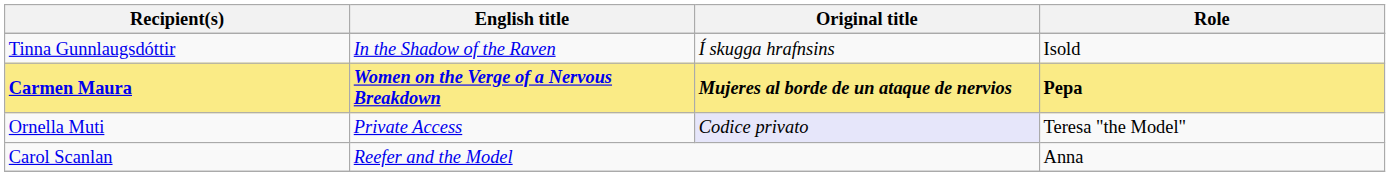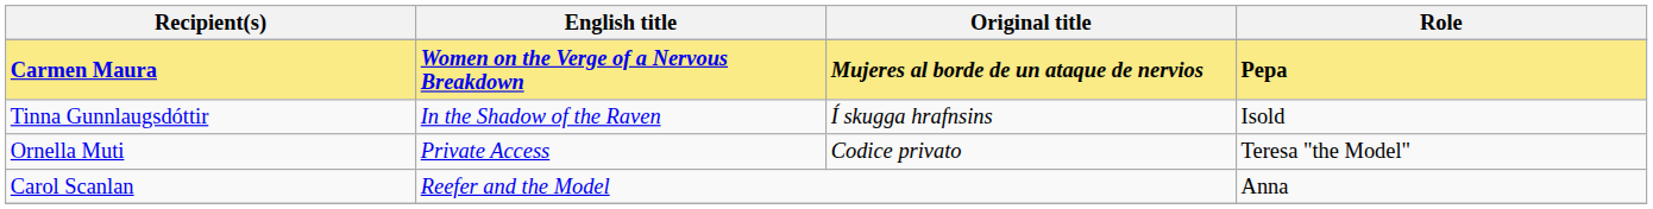 <table class="sortable wikitable" width="95%" cellpadding="5">
 <tr>
 <th width="20%">Recipient(s)</th>
 <th width="20%">English title</th>
 <th width="20%">Original title</th>
 <th width="20%">Role</th>
 </tr>
 <tr>
 </tr>
-<tr>
-<td> <a href='#'>Tinna Gunnlaugsdóttir</a></td>
-<td><em><a href='#'>In the Shadow of the Raven</a></em></td>
-<td><em>Í skugga hrafnsins</em></td>
-<td>Isold</td>
-</tr>
 <tr style="background:#FAEB86">
 <td><strong> <a href='#'>Carmen Maura</a></strong></td>
 <td><strong><em><a href='#'>Women on the Verge of a Nervous Breakdown</a></em></strong></td>
 <td><strong><em>Mujeres al borde de un ataque de nervios</em></strong></td>
 <td><strong>Pepa</strong></td>
 </tr>
 <tr>
+<td> <a href='#'>Tinna Gunnlaugsdóttir</a></td>
+<td><em><a href='#'>In the Shadow of the Raven</a></em></td>
+<td><em>Í skugga hrafnsins</em></td>
+<td>Isold</td>
+</tr>
+<tr>
 <td> <a href='#'>Ornella Muti</a></td>
 <td><em><a href='#'>Private Access</a></em></td>
-<td style="background: lavender;"><em>Codice privato</em></td>
+<td><em>Codice privato</em></td>
 <td>Teresa "the Model"</td>
 </tr>
 <tr>
 <td> <a href='#'>Carol Scanlan</a></td>
 <td colspan="2"><em><a href='#'>Reefer and the Model</a></em></td>
 <td>Anna</td>
 </tr>
 <tr>
 </tr>
 </table>
